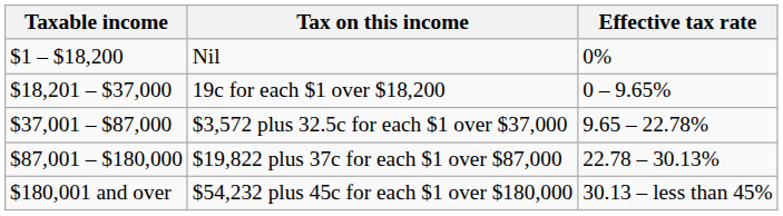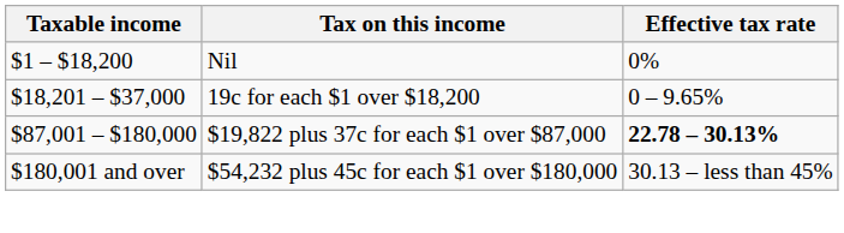 <table class="wikitable">
 <tr>
 <th>Taxable income</th>
 <th>Tax on this income</th>
 <th>Effective tax rate</th>
 </tr>
 <tr>
 <td>$1 – $18,200</td>
 <td>Nil</td>
 <td>0%</td>
 </tr>
 <tr>
 <td>$18,201 – $37,000</td>
 <td>19c for each $1 over $18,200</td>
 <td>0 – 9.65%</td>
 </tr>
 <tr>
-<td>$37,001 – $87,000</td>
-<td>$3,572 plus 32.5c for each $1 over $37,000</td>
-<td>9.65 – 22.78%</td>
-</tr>
-<tr>
 <td>$87,001 – $180,000</td>
 <td>$19,822 plus 37c for each $1 over $87,000</td>
-<td>22.78 – 30.13%</td>
+<td><strong>22.78 – 30.13%</strong></td>
 </tr>
 <tr>
 <td>$180,001 and over</td>
 <td>$54,232 plus 45c for each $1 over $180,000</td>
 <td>30.13 – less than 45%</td>
 </tr>
 </table>
